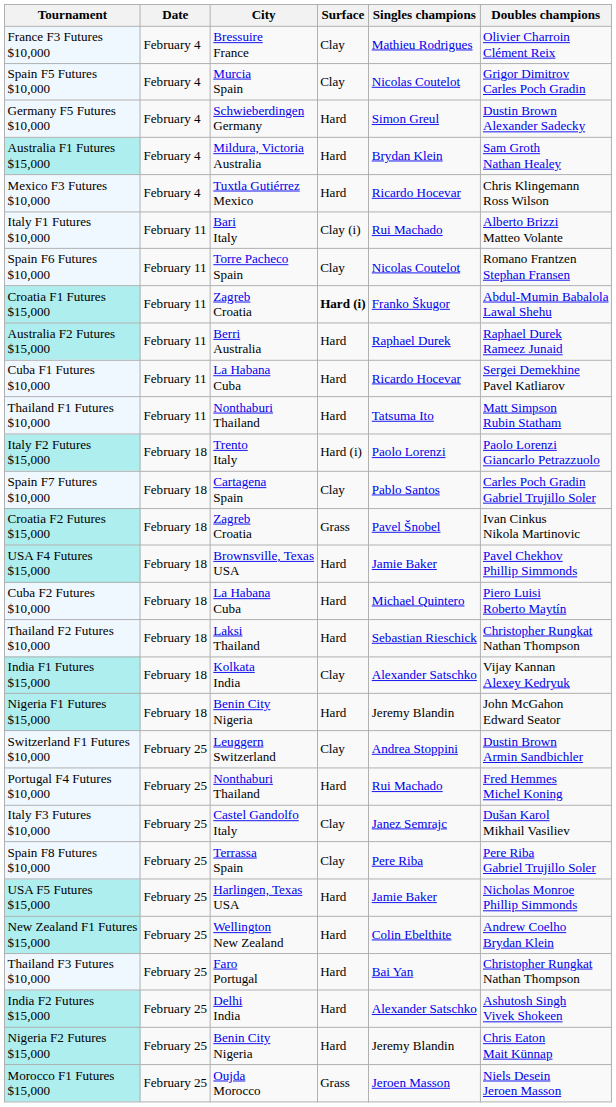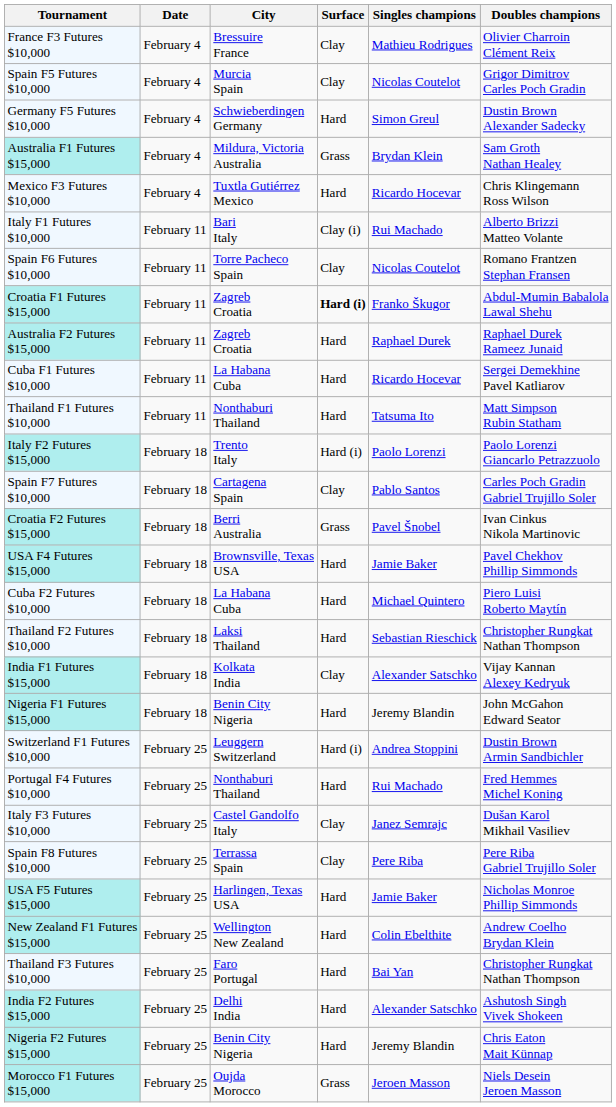 <table class="sortable wikitable" style="font-size:90%">
 <tr>
 <th>Tournament</th>
 <th>Date</th>
 <th>City</th>
 <th>Surface</th>
 <th>Singles champions</th>
 <th>Doubles champions</th>
 </tr>
 <tr>
 <td style="background:#f0f8ff;">France F3 Futures<br>$10,000</td>
 <td>February 4</td>
 <td><a href='#'>Bressuire</a><br>France</td>
 <td>Clay</td>
 <td> <a href='#'>Mathieu Rodrigues</a></td>
 <td> <a href='#'>Olivier Charroin</a><br> <a href='#'>Clément Reix</a></td>
 </tr>
 <tr>
 <td style="background:#f0f8ff;">Spain F5 Futures<br>$10,000</td>
 <td>February 4</td>
 <td><a href='#'>Murcia</a><br>Spain</td>
 <td>Clay</td>
 <td> <a href='#'>Nicolas Coutelot</a></td>
 <td> <a href='#'>Grigor Dimitrov</a><br> <a href='#'>Carles Poch Gradin</a></td>
 </tr>
 <tr>
 <td style="background:#f0f8ff;">Germany F5 Futures<br>$10,000</td>
 <td>February 4</td>
 <td><a href='#'>Schwieberdingen</a><br>Germany</td>
 <td>Hard</td>
 <td> <a href='#'>Simon Greul</a></td>
 <td> <a href='#'>Dustin Brown</a><br> <a href='#'>Alexander Sadecky</a></td>
 </tr>
 <tr>
 <td style="background:#afeeee;">Australia F1 Futures<br>$15,000</td>
 <td>February 4</td>
 <td><a href='#'>Mildura, Victoria</a><br>Australia</td>
-<td>Hard</td>
+<td>Grass</td>
 <td> <a href='#'>Brydan Klein</a></td>
 <td> <a href='#'>Sam Groth</a><br> <a href='#'>Nathan Healey</a></td>
 </tr>
 <tr>
 <td style="background:#f0f8ff;">Mexico F3 Futures<br>$10,000</td>
 <td>February 4</td>
 <td><a href='#'>Tuxtla Gutiérrez</a><br>Mexico</td>
 <td>Hard</td>
 <td> <a href='#'>Ricardo Hocevar</a></td>
 <td> Chris Klingemann<br> Ross Wilson</td>
 </tr>
 <tr>
 <td style="background:#f0f8ff;">Italy F1 Futures<br>$10,000</td>
 <td>February 11</td>
 <td><a href='#'>Bari</a><br>Italy</td>
 <td>Clay (i)</td>
 <td> <a href='#'>Rui Machado</a></td>
 <td> <a href='#'>Alberto Brizzi</a><br> Matteo Volante</td>
 </tr>
 <tr>
 <td style="background:#f0f8ff;">Spain F6 Futures<br>$10,000</td>
 <td>February 11</td>
 <td><a href='#'>Torre Pacheco</a><br>Spain</td>
 <td>Clay</td>
 <td> <a href='#'>Nicolas Coutelot</a></td>
 <td> Romano Frantzen<br> <a href='#'>Stephan Fransen</a></td>
 </tr>
 <tr>
 <td style="background:#afeeee;">Croatia F1 Futures<br>$15,000</td>
 <td>February 11</td>
 <td><a href='#'>Zagreb</a><br>Croatia</td>
 <td><strong>Hard (i)</strong></td>
 <td> <a href='#'>Franko Škugor</a></td>
 <td> <a href='#'>Abdul-Mumin Babalola</a><br> <a href='#'>Lawal Shehu</a></td>
 </tr>
 <tr>
 <td style="background:#afeeee;">Australia F2 Futures<br>$15,000</td>
 <td>February 11</td>
-<td><a href='#'>Berri</a><br>Australia</td>
+<td><a href='#'>Zagreb</a><br>Croatia</td>
 <td>Hard</td>
 <td> <a href='#'>Raphael Durek</a></td>
 <td> <a href='#'>Raphael Durek</a><br> <a href='#'>Rameez Junaid</a></td>
 </tr>
 <tr>
 <td style="background:#f0f8ff;">Cuba F1 Futures<br>$10,000</td>
 <td>February 11</td>
 <td><a href='#'>La Habana</a><br>Cuba</td>
 <td>Hard</td>
 <td> <a href='#'>Ricardo Hocevar</a></td>
 <td> <a href='#'>Sergei Demekhine</a><br> Pavel Katliarov</td>
 </tr>
 <tr>
 <td style="background:#f0f8ff;">Thailand F1 Futures<br>$10,000</td>
 <td>February 11</td>
 <td><a href='#'>Nonthaburi</a><br>Thailand</td>
 <td>Hard</td>
 <td> <a href='#'>Tatsuma Ito</a></td>
 <td> <a href='#'>Matt Simpson</a><br> <a href='#'>Rubin Statham</a></td>
 </tr>
 <tr>
 <td style="background:#afeeee;">Italy F2 Futures<br>$15,000</td>
 <td>February 18</td>
 <td><a href='#'>Trento</a><br>Italy</td>
 <td>Hard (i)</td>
 <td> <a href='#'>Paolo Lorenzi</a></td>
 <td> <a href='#'>Paolo Lorenzi</a><br> <a href='#'>Giancarlo Petrazzuolo</a></td>
 </tr>
 <tr>
 <td style="background:#f0f8ff;">Spain F7 Futures<br>$10,000</td>
 <td>February 18</td>
 <td><a href='#'>Cartagena</a><br>Spain</td>
 <td>Clay</td>
 <td> <a href='#'>Pablo Santos</a></td>
 <td> <a href='#'>Carles Poch Gradin</a><br> <a href='#'>Gabriel Trujillo Soler</a></td>
 </tr>
 <tr>
 <td style="background:#afeeee;">Croatia F2 Futures<br>$15,000</td>
 <td>February 18</td>
-<td><a href='#'>Zagreb</a><br>Croatia</td>
+<td><a href='#'>Berri</a><br>Australia</td>
 <td>Grass</td>
 <td> <a href='#'>Pavel Šnobel</a></td>
 <td> Ivan Cinkus<br> Nikola Martinovic</td>
 </tr>
 <tr>
 <td style="background:#afeeee;">USA F4 Futures<br>$15,000</td>
 <td>February 18</td>
 <td><a href='#'>Brownsville, Texas</a><br>USA</td>
 <td>Hard</td>
 <td> <a href='#'>Jamie Baker</a></td>
 <td> <a href='#'>Pavel Chekhov</a><br> <a href='#'>Phillip Simmonds</a></td>
 </tr>
 <tr>
 <td style="background:#f0f8ff;">Cuba F2 Futures<br>$10,000</td>
 <td>February 18</td>
 <td><a href='#'>La Habana</a><br>Cuba</td>
 <td>Hard</td>
 <td> <a href='#'>Michael Quintero</a></td>
 <td> <a href='#'>Piero Luisi</a><br> <a href='#'>Roberto Maytín</a></td>
 </tr>
 <tr>
 <td style="background:#f0f8ff;">Thailand F2 Futures<br>$10,000</td>
 <td>February 18</td>
 <td><a href='#'>Laksi</a><br>Thailand</td>
 <td>Hard</td>
 <td> <a href='#'>Sebastian Rieschick</a></td>
 <td> <a href='#'>Christopher Rungkat</a><br> Nathan Thompson</td>
 </tr>
 <tr>
 <td style="background:#afeeee;">India F1 Futures<br>$15,000</td>
 <td>February 18</td>
 <td><a href='#'>Kolkata</a><br>India</td>
 <td>Clay</td>
 <td> <a href='#'>Alexander Satschko</a></td>
 <td> Vijay Kannan<br> <a href='#'>Alexey Kedryuk</a></td>
 </tr>
 <tr>
 <td style="background:#afeeee;">Nigeria F1 Futures<br>$15,000</td>
 <td>February 18</td>
 <td><a href='#'>Benin City</a><br>Nigeria</td>
 <td>Hard</td>
 <td> Jeremy Blandin</td>
 <td> John McGahon<br> Edward Seator</td>
 </tr>
 <tr>
 <td style="background:#f0f8ff;">Switzerland F1 Futures<br>$10,000</td>
 <td>February 25</td>
 <td><a href='#'>Leuggern</a><br>Switzerland</td>
-<td>Clay</td>
+<td>Hard (i)</td>
 <td> <a href='#'>Andrea Stoppini</a></td>
 <td> <a href='#'>Dustin Brown</a><br> <a href='#'>Armin Sandbichler</a></td>
 </tr>
 <tr>
 <td style="background:#f0f8ff;">Portugal F4 Futures<br>$10,000</td>
 <td>February 25</td>
 <td><a href='#'>Nonthaburi</a><br>Thailand</td>
 <td>Hard</td>
 <td> <a href='#'>Rui Machado</a></td>
 <td> <a href='#'>Fred Hemmes</a><br> <a href='#'>Michel Koning</a></td>
 </tr>
 <tr>
 <td style="background:#f0f8ff;">Italy F3 Futures<br>$10,000</td>
 <td>February 25</td>
 <td><a href='#'>Castel Gandolfo</a><br>Italy</td>
 <td>Clay</td>
 <td> <a href='#'>Janez Semrajc</a></td>
 <td> <a href='#'>Dušan Karol</a><br> Mikhail Vasiliev</td>
 </tr>
 <tr>
 <td style="background:#f0f8ff;">Spain F8 Futures<br>$10,000</td>
 <td>February 25</td>
 <td><a href='#'>Terrassa</a><br>Spain</td>
 <td>Clay</td>
 <td> <a href='#'>Pere Riba</a></td>
 <td> <a href='#'>Pere Riba</a><br> <a href='#'>Gabriel Trujillo Soler</a></td>
 </tr>
 <tr>
 <td style="background:#afeeee;">USA F5 Futures<br>$15,000</td>
 <td>February 25</td>
 <td><a href='#'>Harlingen, Texas</a><br>USA</td>
 <td>Hard</td>
 <td> <a href='#'>Jamie Baker</a></td>
 <td> <a href='#'>Nicholas Monroe</a><br> <a href='#'>Phillip Simmonds</a></td>
 </tr>
 <tr>
 <td style="background:#afeeee;">New Zealand F1 Futures<br>$15,000</td>
 <td>February 25</td>
 <td><a href='#'>Wellington</a><br>New Zealand</td>
 <td>Hard</td>
 <td> <a href='#'>Colin Ebelthite</a></td>
 <td> <a href='#'>Andrew Coelho</a><br> <a href='#'>Brydan Klein</a></td>
 </tr>
 <tr>
 <td style="background:#f0f8ff;">Thailand F3 Futures<br>$10,000</td>
 <td>February 25</td>
 <td><a href='#'>Faro</a><br>Portugal</td>
 <td>Hard</td>
 <td> <a href='#'>Bai Yan</a></td>
 <td> <a href='#'>Christopher Rungkat</a><br> Nathan Thompson</td>
 </tr>
 <tr>
 <td style="background:#afeeee;">India F2 Futures<br>$15,000</td>
 <td>February 25</td>
 <td><a href='#'>Delhi</a><br>India</td>
 <td>Hard</td>
 <td> <a href='#'>Alexander Satschko</a></td>
 <td> <a href='#'>Ashutosh Singh</a><br> <a href='#'>Vivek Shokeen</a></td>
 </tr>
 <tr>
 <td style="background:#afeeee;">Nigeria F2 Futures<br>$15,000</td>
 <td>February 25</td>
 <td><a href='#'>Benin City</a><br>Nigeria</td>
 <td>Hard</td>
 <td> Jeremy Blandin</td>
 <td> <a href='#'>Chris Eaton</a><br> <a href='#'>Mait Künnap</a></td>
 </tr>
 <tr>
 <td style="background:#afeeee;">Morocco F1 Futures<br>$15,000</td>
 <td>February 25</td>
 <td><a href='#'>Oujda</a><br>Morocco</td>
 <td>Grass</td>
 <td> <a href='#'>Jeroen Masson</a></td>
 <td> <a href='#'>Niels Desein</a><br> <a href='#'>Jeroen Masson</a></td>
 </tr>
 </table>
